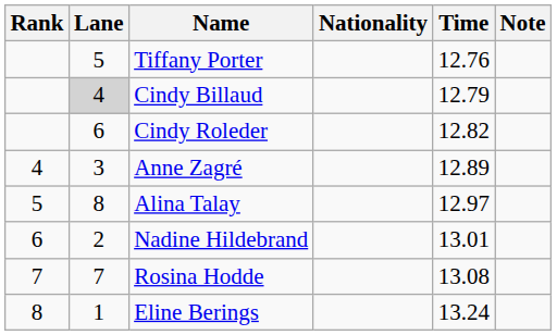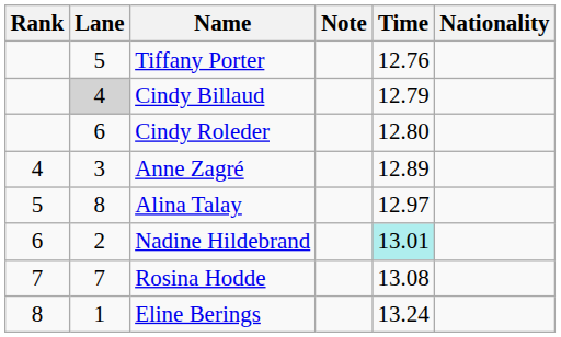 <table class="wikitable sortable" style="text-align:center">
 <tr>
 <th>Rank</th>
 <th>Lane</th>
 <th>Name</th>
+<th>Note</th>
+<th>Time</th>
 <th>Nationality</th>
-<th>Time</th>
-<th>Note</th>
 </tr>
 <tr>
 <td></td>
 <td>5</td>
 <td align=left><a href='#'>Tiffany Porter</a></td>
+<td></td>
+<td>12.76</td>
 <td align=left></td>
-<td>12.76</td>
-<td></td>
 </tr>
 <tr>
 <td></td>
 <td style="background: lightgrey;">4</td>
 <td align=left><a href='#'>Cindy Billaud</a></td>
+<td></td>
+<td>12.79</td>
 <td align=left></td>
-<td>12.79</td>
-<td></td>
 </tr>
 <tr>
 <td></td>
 <td>6</td>
 <td align=left><a href='#'>Cindy Roleder</a></td>
+<td></td>
+<td>12.80</td>
 <td align=left></td>
-<td>12.82</td>
-<td></td>
 </tr>
 <tr>
 <td>4</td>
 <td>3</td>
 <td align=left><a href='#'>Anne Zagré</a></td>
+<td></td>
+<td>12.89</td>
 <td align=left></td>
-<td>12.89</td>
-<td></td>
 </tr>
 <tr>
 <td>5</td>
 <td>8</td>
 <td align=left><a href='#'>Alina Talay</a></td>
+<td></td>
+<td>12.97</td>
 <td align=left></td>
-<td>12.97</td>
-<td></td>
 </tr>
 <tr>
 <td>6</td>
 <td>2</td>
 <td align=left><a href='#'>Nadine Hildebrand</a></td>
+<td></td>
+<td style="background: paleturquoise;">13.01</td>
 <td align=left></td>
-<td>13.01</td>
-<td></td>
 </tr>
 <tr>
 <td>7</td>
 <td>7</td>
 <td align=left><a href='#'>Rosina Hodde</a></td>
+<td></td>
+<td>13.08</td>
 <td align=left></td>
-<td>13.08</td>
-<td></td>
 </tr>
 <tr>
 <td>8</td>
 <td>1</td>
 <td align=left><a href='#'>Eline Berings</a></td>
+<td></td>
+<td>13.24</td>
 <td align=left></td>
-<td>13.24</td>
-<td></td>
 </tr>
 </table>
